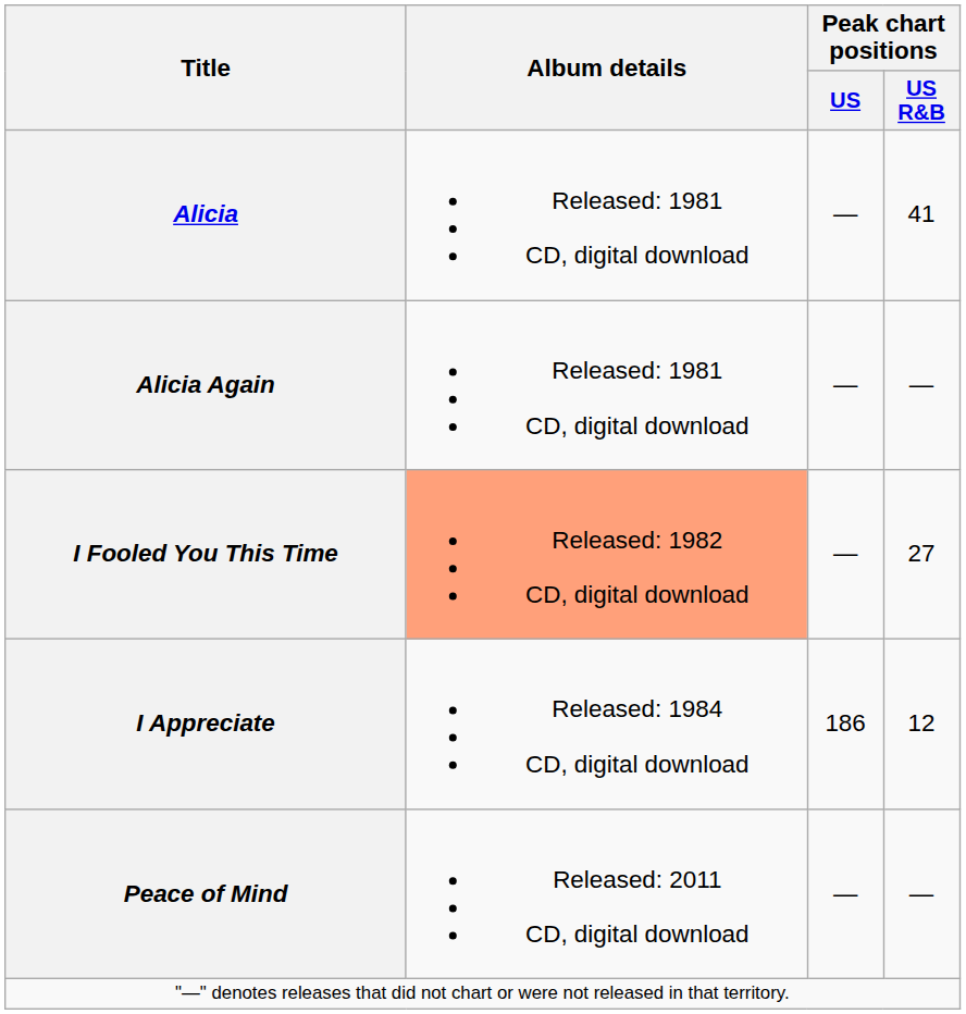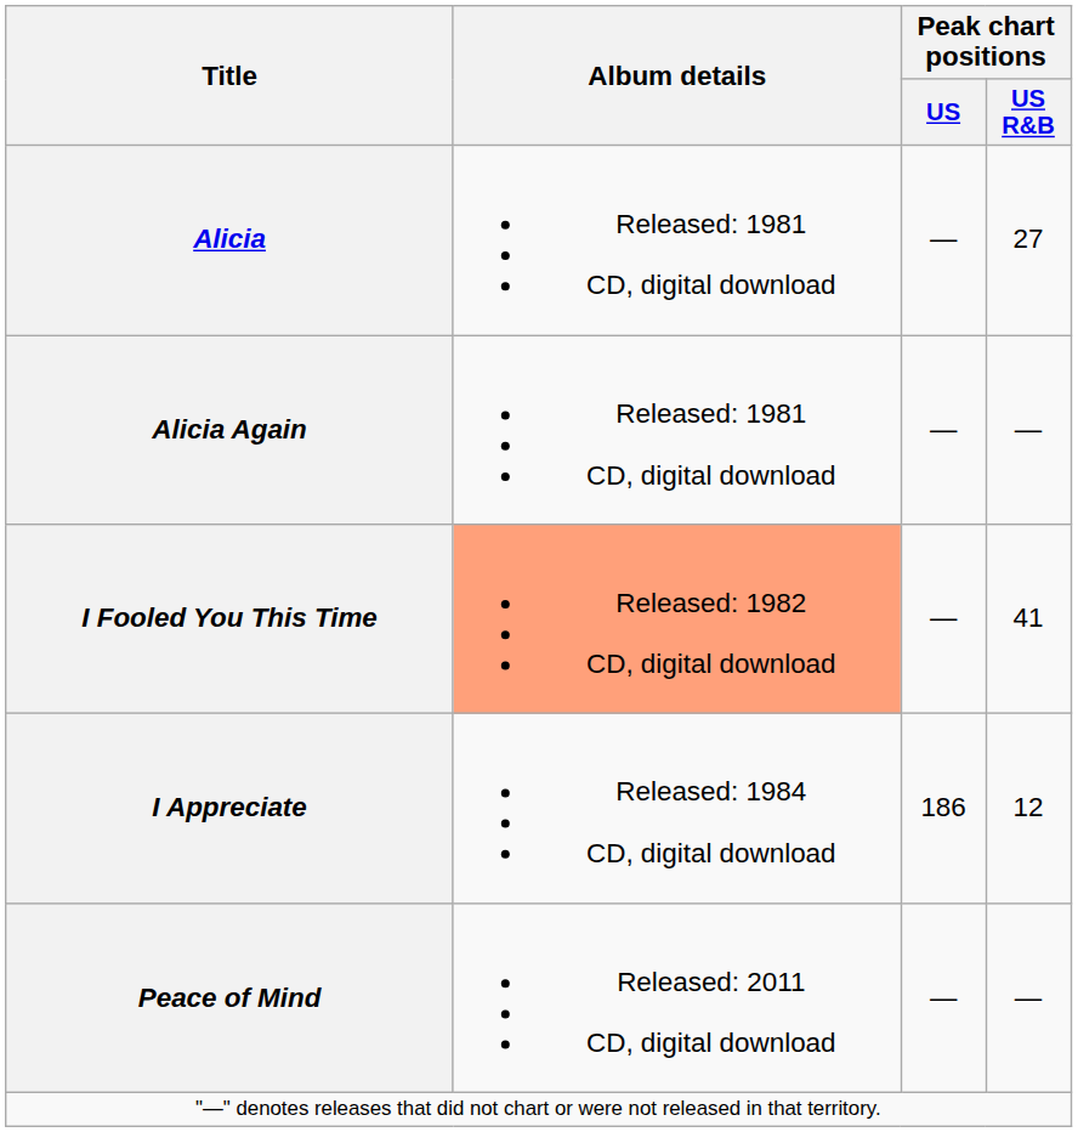 <table class="wikitable plainrowheaders" style="text-align:center;">
 <tr>
 <th scope="col" rowspan="2" style="width:16em;">Title</th>
 <th scope="col" rowspan="2" style="width:16em;">Album details</th>
 <th scope="col" colspan="2">Peak chart positions</th>
 </tr>
 <tr>
 <th style="width:3em; font-size:90%"><a href='#'>US</a><br></th>
 <th style="width:3em; font-size:90%"><a href='#'>US R&B</a><br></th>
 </tr>
 <tr>
 <th scope="row"><em><a href='#'>Alicia</a></em></th>
 <td><br><ul><li>Released: 1981</li><li></li><li>CD, digital download</li></ul></td>
 <td>—</td>
-<td>41</td>
+<td>27</td>
 </tr>
 <tr>
 <th scope="row"><em>Alicia Again</em></th>
 <td><br><ul><li>Released: 1981</li><li></li><li>CD, digital download</li></ul></td>
 <td>—</td>
 <td>—</td>
 </tr>
 <tr>
 <th scope="row"><em>I Fooled You This Time</em></th>
 <td style="background: lightsalmon;"><br><ul><li>Released: 1982</li><li></li><li>CD, digital download</li></ul></td>
 <td>—</td>
-<td>27</td>
+<td>41</td>
 </tr>
 <tr>
 <th scope="row"><em>I Appreciate</em></th>
 <td><br><ul><li>Released: 1984</li><li></li><li>CD, digital download</li></ul></td>
 <td>186</td>
 <td>12</td>
 </tr>
 <tr>
 <th scope="row"><em>Peace of Mind</em></th>
 <td><br><ul><li>Released: 2011</li><li></li><li>CD, digital download</li></ul></td>
 <td>—</td>
 <td>—</td>
 </tr>
 <tr>
 <td colspan="6" style="text-align:center; font-size:9pt;">"—" denotes releases that did not chart or were not released in that territory.</td>
 </tr>
 </table>
